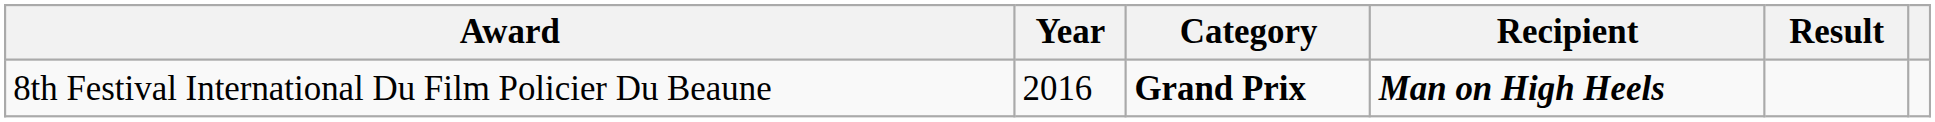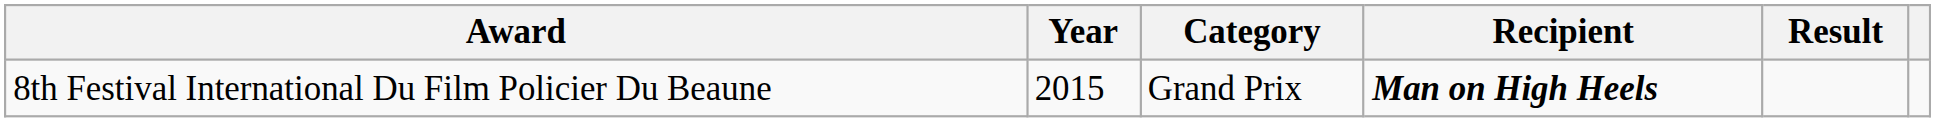 <table class="wikitable" style="clear:none; font-size:100%; padding:0 auto; width:100%; margin:auto">
 <tr>
 <th scope="col">Award</th>
 <th scope="col">Year</th>
 <th scope="col">Category</th>
 <th scope="col">Recipient</th>
 <th scope="col">Result</th>
 <th></th>
 </tr>
 <tr>
 <td>8th Festival International Du Film Policier Du Beaune</td>
-<td>2016</td>
-<td><strong>Grand Prix</strong></td>
+<td>2015</td>
+<td>Grand Prix</td>
 <td><strong><em>Man on High Heels</em></strong></td>
 <td></td>
 <td></td>
 </tr>
 </table>
